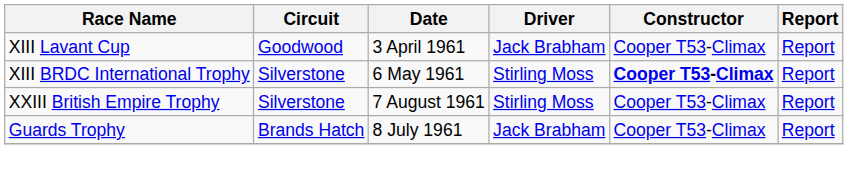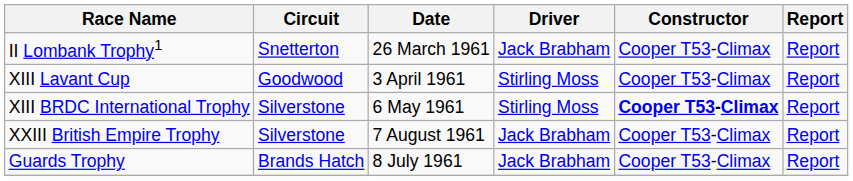 <table class="wikitable" style="font-size:90%;">
 <tr>
 <th>Race Name</th>
 <th>Circuit</th>
 <th>Date</th>
 <th>Driver</th>
 <th>Constructor</th>
 <th>Report</th>
 </tr>
 <tr>
+<td>II <a href='#'>Lombank Trophy</a><sup>1</sup></td>
+<td><a href='#'>Snetterton</a></td>
+<td>26 March 1961</td>
+<td> <a href='#'>Jack Brabham</a></td>
+<td><a href='#'>Cooper T53</a>-<a href='#'>Climax</a></td>
+<td><a href='#'>Report</a></td>
+</tr>
+<tr>
 <td>XIII <a href='#'>Lavant Cup</a></td>
 <td><a href='#'>Goodwood</a></td>
 <td>3 April 1961</td>
-<td> <a href='#'>Jack Brabham</a></td>
+<td> <a href='#'>Stirling Moss</a></td>
 <td><a href='#'>Cooper T53</a>-<a href='#'>Climax</a></td>
 <td><a href='#'>Report</a></td>
 </tr>
 <tr>
 <td>XIII <a href='#'>BRDC International Trophy</a></td>
 <td><a href='#'>Silverstone</a></td>
 <td>6 May 1961</td>
 <td> <a href='#'>Stirling Moss</a></td>
 <td><strong><a href='#'>Cooper T53</a>-<a href='#'>Climax</a></strong></td>
 <td><a href='#'>Report</a></td>
 </tr>
 <tr>
 <td>XXIII <a href='#'>British Empire Trophy</a></td>
 <td><a href='#'>Silverstone</a></td>
 <td>7 August 1961</td>
-<td> <a href='#'>Stirling Moss</a></td>
+<td> <a href='#'>Jack Brabham</a></td>
 <td><a href='#'>Cooper T53</a>-<a href='#'>Climax</a></td>
 <td><a href='#'>Report</a></td>
 </tr>
 <tr>
 <td><a href='#'>Guards Trophy</a></td>
 <td><a href='#'>Brands Hatch</a></td>
 <td>8 July 1961</td>
 <td> <a href='#'>Jack Brabham</a></td>
 <td><a href='#'>Cooper T53</a>-<a href='#'>Climax</a></td>
 <td><a href='#'>Report</a></td>
 </tr>
 <tr>
 </tr>
 </table>
